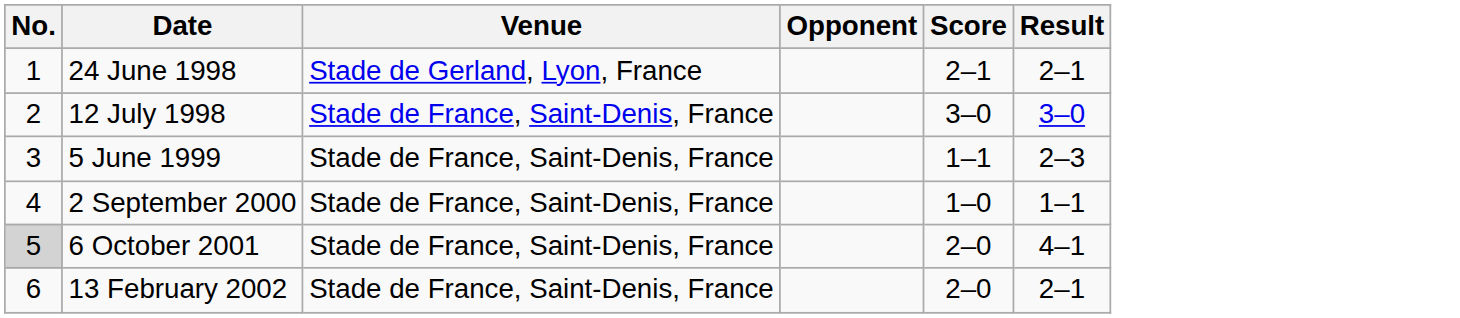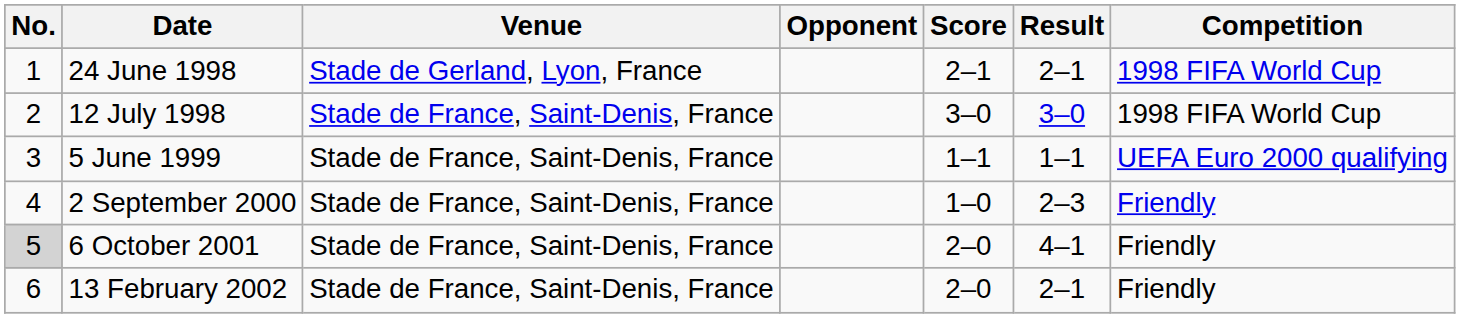 <table class="wikitable sortable">
 <tr>
 <th scope="col">No.</th>
 <th scope="col">Date</th>
 <th scope="col">Venue</th>
 <th scope="col">Opponent</th>
 <th scope="col">Score</th>
 <th scope="col">Result</th>
+<th scope="col">Competition</th>
 </tr>
 <tr>
 <td align="center">1</td>
 <td>24 June 1998</td>
 <td><a href='#'>Stade de Gerland</a>, <a href='#'>Lyon</a>, France</td>
 <td></td>
 <td align="center">2–1</td>
 <td align="center">2–1</td>
+<td><a href='#'>1998 FIFA World Cup</a></td>
 </tr>
 <tr>
 <td align="center">2</td>
 <td>12 July 1998</td>
 <td><a href='#'>Stade de France</a>, <a href='#'>Saint-Denis</a>, France</td>
 <td></td>
 <td align="center">3–0</td>
 <td align="center"><a href='#'>3–0</a></td>
+<td>1998 FIFA World Cup</td>
 </tr>
 <tr>
 <td align="center">3</td>
 <td>5 June 1999</td>
 <td>Stade de France, Saint-Denis, France</td>
 <td></td>
 <td align="center">1–1</td>
-<td align="center">2–3</td>
+<td align="center">1–1</td>
+<td><a href='#'>UEFA Euro 2000 qualifying</a></td>
 </tr>
 <tr>
 <td align="center">4</td>
 <td>2 September 2000</td>
 <td>Stade de France, Saint-Denis, France</td>
 <td></td>
 <td align="center">1–0</td>
-<td align="center">1–1</td>
+<td align="center">2–3</td>
+<td><a href='#'>Friendly</a></td>
 </tr>
 <tr>
 <td align="center" style="background: lightgrey;">5</td>
 <td>6 October 2001</td>
 <td>Stade de France, Saint-Denis, France</td>
 <td></td>
 <td align="center">2–0</td>
 <td align="center">4–1</td>
+<td>Friendly</td>
 </tr>
 <tr>
 <td align="center">6</td>
 <td>13 February 2002</td>
 <td>Stade de France, Saint-Denis, France</td>
 <td></td>
 <td align="center">2–0</td>
 <td align="center">2–1</td>
+<td>Friendly</td>
 </tr>
 </table>
